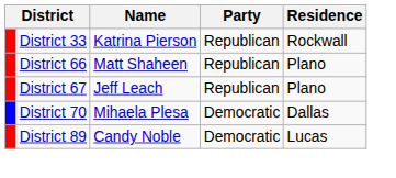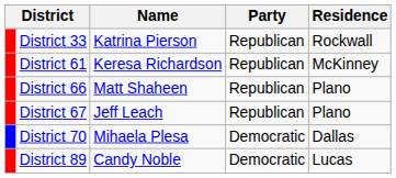 <table class="wikitable">
 <tr>
 <th colspan="2">District</th>
 <th>Name</th>
 <th>Party</th>
 <th>Residence</th>
 </tr>
 <tr>
 <td bgcolor=red> </td>
 <td><a href='#'>District 33</a></td>
 <td><a href='#'>Katrina Pierson</a></td>
 <td>Republican</td>
 <td>Rockwall</td>
+</tr>
+<tr>
+<td bgcolor="red"> </td>
+<td><a href='#'>District 61</a></td>
+<td><a href='#'>Keresa Richardson</a></td>
+<td>Republican</td>
+<td>McKinney</td>
 </tr>
 <tr>
 <td bgcolor="red"> </td>
 <td><a href='#'>District 66</a></td>
 <td><a href='#'>Matt Shaheen</a></td>
 <td>Republican</td>
 <td>Plano</td>
 </tr>
 <tr>
 <td bgcolor="red"> </td>
 <td><a href='#'>District 67</a></td>
 <td><a href='#'>Jeff Leach</a></td>
 <td>Republican</td>
 <td>Plano</td>
 </tr>
 <tr>
 <td bgcolor="blue"> </td>
 <td><a href='#'>District 70</a></td>
 <td><a href='#'>Mihaela Plesa</a></td>
 <td>Democratic</td>
 <td>Dallas</td>
 </tr>
 <tr>
 <td bgcolor="red"> </td>
 <td><a href='#'>District 89</a></td>
 <td><a href='#'>Candy Noble</a></td>
 <td>Democratic</td>
 <td>Lucas</td>
 </tr>
 </table>
